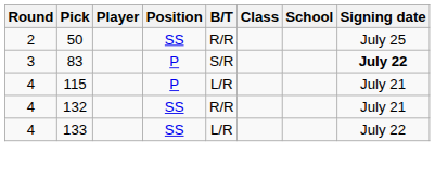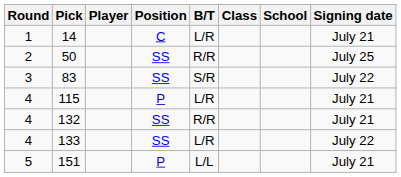 <table class="wikitable sortable" style="text-align:center; font-size: 95%;">
 <tr>
 <th>Round</th>
 <th>Pick</th>
 <th>Player</th>
 <th>Position</th>
 <th>B/T</th>
 <th>Class</th>
 <th>School </th>
 <th>Signing date</th>
+</tr>
+<tr>
+<td>1</td>
+<td>14</td>
+<td></td>
+<td><a href='#'>C</a></td>
+<td>L/R</td>
+<td></td>
+<td></td>
+<td>July 21</td>
 </tr>
 <tr>
 <td>2</td>
 <td>50</td>
 <td></td>
 <td><a href='#'>SS</a></td>
 <td>R/R</td>
 <td></td>
 <td></td>
 <td>July 25</td>
 </tr>
 <tr>
 <td>3</td>
 <td>83</td>
 <td></td>
-<td><a href='#'>P</a></td>
+<td><a href='#'>SS</a></td>
 <td>S/R</td>
 <td></td>
 <td></td>
-<td><strong>July 22</strong></td>
+<td>July 22</td>
 </tr>
 <tr>
 <td>4</td>
 <td>115</td>
 <td></td>
 <td><a href='#'>P</a></td>
 <td>L/R</td>
 <td></td>
 <td></td>
 <td>July 21</td>
 </tr>
 <tr>
 <td>4</td>
 <td>132</td>
 <td></td>
 <td><a href='#'>SS</a></td>
 <td>R/R</td>
 <td></td>
 <td></td>
 <td>July 21</td>
 </tr>
 <tr>
 <td>4</td>
 <td>133</td>
 <td></td>
 <td><a href='#'>SS</a></td>
 <td>L/R</td>
 <td></td>
 <td></td>
 <td>July 22</td>
 </tr>
+<tr>
+<td>5</td>
+<td>151</td>
+<td></td>
+<td><a href='#'>P</a></td>
+<td>L/L</td>
+<td></td>
+<td></td>
+<td>July 21</td>
+</tr>
 </table>
